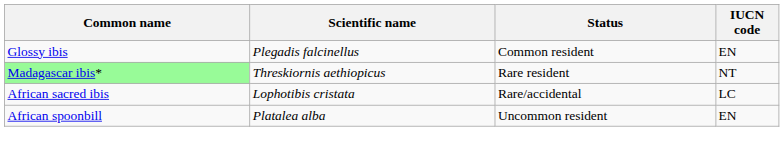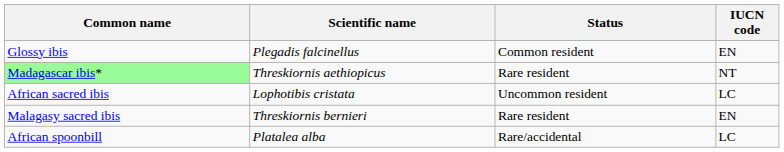 <table width=73% class="wikitable sortable">
 <tr>
 <th width=20%>Common name</th>
 <th width=20%>Scientific name</th>
 <th width=18%>Status</th>
 <th width=5%>IUCN code</th>
 </tr>
 <tr>
 <td><a href='#'>Glossy ibis</a></td>
 <td><em>Plegadis falcinellus</em></td>
 <td>Common resident</td>
 <td>EN</td>
 </tr>
 <tr>
 <td style="background:palegreen; color:black"><a href='#'>Madagascar ibis</a>*</td>
 <td><em>Threskiornis aethiopicus</em></td>
 <td>Rare resident</td>
 <td>NT</td>
 </tr>
 <tr>
 <td><a href='#'>African sacred ibis</a></td>
 <td><em>Lophotibis cristata</em></td>
-<td>Rare/accidental</td>
+<td>Uncommon resident</td>
 <td>LC</td>
+</tr>
+<tr>
+<td><a href='#'>Malagasy sacred ibis</a></td>
+<td><em>Threskiornis bernieri</em></td>
+<td>Rare resident</td>
+<td>EN</td>
 </tr>
 <tr>
 <td><a href='#'>African spoonbill</a></td>
 <td><em>Platalea alba</em></td>
-<td>Uncommon resident</td>
-<td>EN</td>
+<td>Rare/accidental</td>
+<td>LC</td>
 </tr>
 </table>
